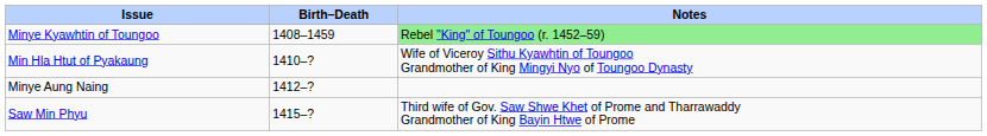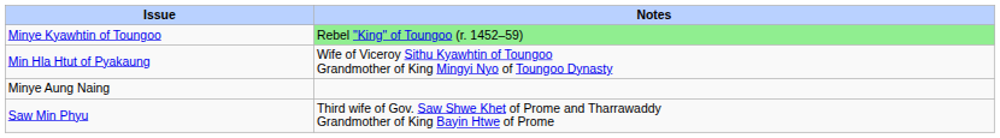 <table width=100% class="wikitable">
 <tr>
 <th style="background-color:#B9D1FF">Issue</th>
-<th style="background-color:#B9D1FF">Birth–Death</th>
 <th style="background-color:#B9D1FF">Notes</th>
 </tr>
 <tr>
 <td><a href='#'>Minye Kyawhtin of Toungoo</a></td>
-<td>1408–1459</td>
 <td style="background: lightgreen;">Rebel <a href='#'>"King" of Toungoo</a> (r. 1452–59)</td>
 </tr>
 <tr>
 <td><a href='#'>Min Hla Htut of Pyakaung</a></td>
-<td> 1410–?</td>
 <td>Wife of Viceroy <a href='#'>Sithu Kyawhtin of Toungoo</a> <br> Grandmother of King <a href='#'>Mingyi Nyo</a> of <a href='#'>Toungoo Dynasty</a></td>
 </tr>
 <tr>
 <td>Minye Aung Naing</td>
-<td> 1412–?</td>
 <td></td>
 </tr>
 <tr>
 <td><a href='#'>Saw Min Phyu</a></td>
-<td>1415–?</td>
 <td>Third wife of Gov. <a href='#'>Saw Shwe Khet</a> of Prome and Tharrawaddy <br> Grandmother of King <a href='#'>Bayin Htwe</a> of Prome</td>
 </tr>
 </table>
